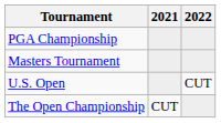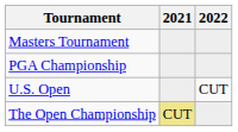 <table class="wikitable" style="font-size:95%;text-align:center;">
 <tr>
 <th>Tournament</th>
 <th>2021</th>
 <th>2022</th>
 </tr>
 <tr>
-<td align=left><a href='#'>PGA Championship</a></td>
+<td align=left><a href='#'>Masters Tournament</a></td>
 <td style="background:#eeeeee;"></td>
 <td style="background:#eeeeee;"></td>
 </tr>
 <tr>
-<td align=left><a href='#'>Masters Tournament</a></td>
+<td align=left><a href='#'>PGA Championship</a></td>
 <td style="background:#eeeeee;"></td>
 <td style="background:#eeeeee;"></td>
 </tr>
 <tr>
 <td align=left><a href='#'>U.S. Open</a></td>
 <td style="background:#eeeeee;"></td>
 <td>CUT</td>
 </tr>
 <tr>
 <td align=left><a href='#'>The Open Championship</a></td>
-<td>CUT</td>
+<td style="background: khaki;">CUT</td>
 <td style="background:#eeeeee;"></td>
 </tr>
 </table>
